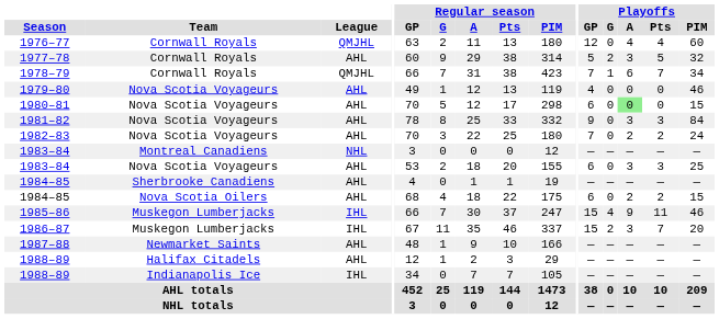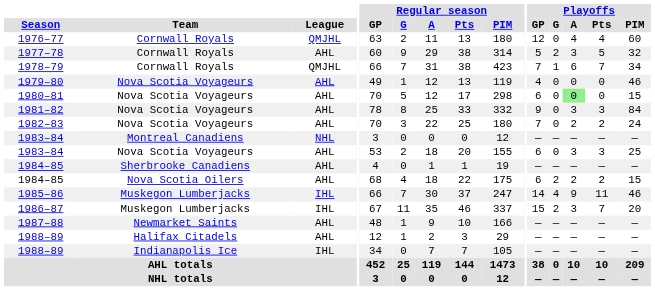 <table border="0" cellpadding="1" cellspacing="0" style="text-align:center; width:60em">
 <tr bgcolor="#e0e0e0">
 <th colspan="3" bgcolor="#ffffff"></th>
 <th rowspan="100" bgcolor="#ffffff"></th>
 <th colspan="5"><a href='#'>Regular season</a></th>
 <th rowspan="100" bgcolor="#ffffff"></th>
 <th colspan="5"><a href='#'>Playoffs</a></th>
 </tr>
 <tr bgcolor="#e0e0e0">
 <th><a href='#'>Season</a></th>
 <th>Team</th>
 <th>League</th>
 <th>GP</th>
 <th><a href='#'>G</a></th>
 <th><a href='#'>A</a></th>
 <th><a href='#'>Pts</a></th>
 <th><a href='#'>PIM</a></th>
 <th>GP</th>
 <th>G</th>
 <th>A</th>
 <th>Pts</th>
 <th>PIM</th>
 </tr>
 <tr>
 <td><a href='#'>1976–77</a></td>
 <td><a href='#'>Cornwall Royals</a></td>
 <td><a href='#'>QMJHL</a></td>
 <td>63</td>
 <td>2</td>
 <td>11</td>
 <td>13</td>
 <td>180</td>
 <td>12</td>
 <td>0</td>
 <td>4</td>
 <td>4</td>
 <td>60</td>
 </tr>
 <tr bgcolor="#f0f0f0">
 <td><a href='#'>1977–78</a></td>
 <td>Cornwall Royals</td>
 <td>AHL</td>
 <td>60</td>
 <td>9</td>
 <td>29</td>
 <td>38</td>
 <td>314</td>
 <td>5</td>
 <td>2</td>
 <td>3</td>
 <td>5</td>
 <td>32</td>
 </tr>
 <tr>
 <td><a href='#'>1978–79</a></td>
 <td>Cornwall Royals</td>
 <td>QMJHL</td>
 <td>66</td>
 <td>7</td>
 <td>31</td>
 <td>38</td>
 <td>423</td>
 <td>7</td>
 <td>1</td>
 <td>6</td>
 <td>7</td>
 <td>34</td>
 </tr>
 <tr bgcolor="#f0f0f0">
 <td><a href='#'>1979–80</a></td>
 <td><a href='#'>Nova Scotia Voyageurs</a></td>
 <td><a href='#'>AHL</a></td>
 <td>49</td>
 <td>1</td>
 <td>12</td>
 <td>13</td>
 <td>119</td>
 <td>4</td>
 <td>0</td>
 <td>0</td>
 <td>0</td>
 <td>46</td>
 </tr>
 <tr>
 <td><a href='#'>1980–81</a></td>
 <td>Nova Scotia Voyageurs</td>
 <td>AHL</td>
 <td>70</td>
 <td>5</td>
 <td>12</td>
 <td>17</td>
 <td>298</td>
 <td>6</td>
 <td>0</td>
 <td style="background: lightgreen;">0</td>
 <td>0</td>
 <td>15</td>
 </tr>
 <tr bgcolor="#f0f0f0">
 <td><a href='#'>1981–82</a></td>
 <td>Nova Scotia Voyageurs</td>
 <td>AHL</td>
 <td>78</td>
 <td>8</td>
 <td>25</td>
 <td>33</td>
 <td>332</td>
 <td>9</td>
 <td>0</td>
 <td>3</td>
 <td>3</td>
 <td>84</td>
 </tr>
 <tr>
 <td><a href='#'>1982–83</a></td>
 <td>Nova Scotia Voyageurs</td>
 <td>AHL</td>
 <td>70</td>
 <td>3</td>
 <td>22</td>
 <td>25</td>
 <td>180</td>
 <td>7</td>
 <td>0</td>
 <td>2</td>
 <td>2</td>
 <td>24</td>
 </tr>
 <tr bgcolor="#f0f0f0">
 <td><a href='#'>1983–84</a></td>
 <td><a href='#'>Montreal Canadiens</a></td>
 <td><a href='#'>NHL</a></td>
 <td>3</td>
 <td>0</td>
 <td>0</td>
 <td>0</td>
 <td>12</td>
 <td>—</td>
 <td>—</td>
 <td>—</td>
 <td>—</td>
 <td>—</td>
 </tr>
 <tr>
 <td><a href='#'>1983–84</a></td>
 <td>Nova Scotia Voyageurs</td>
 <td>AHL</td>
 <td>53</td>
 <td>2</td>
 <td>18</td>
 <td>20</td>
 <td>155</td>
 <td>6</td>
 <td>0</td>
 <td>3</td>
 <td>3</td>
 <td>25</td>
 </tr>
 <tr bgcolor="#f0f0f0">
 <td><a href='#'>1984–85</a></td>
 <td><a href='#'>Sherbrooke Canadiens</a></td>
 <td>AHL</td>
 <td>4</td>
 <td>0</td>
 <td>1</td>
 <td>1</td>
 <td>19</td>
 <td>—</td>
 <td>—</td>
 <td>—</td>
 <td>—</td>
 <td>—</td>
 </tr>
 <tr>
 <td>1984–85</td>
 <td><a href='#'>Nova Scotia Oilers</a></td>
 <td>AHL</td>
 <td>68</td>
 <td>4</td>
 <td>18</td>
 <td>22</td>
 <td>175</td>
 <td>6</td>
-<td>0</td>
+<td>2</td>
 <td>2</td>
 <td>2</td>
 <td>15</td>
 </tr>
 <tr bgcolor="#f0f0f0">
 <td><a href='#'>1985–86</a></td>
 <td><a href='#'>Muskegon Lumberjacks</a></td>
 <td><a href='#'>IHL</a></td>
 <td>66</td>
 <td>7</td>
 <td>30</td>
 <td>37</td>
 <td>247</td>
-<td>15</td>
+<td>14</td>
 <td>4</td>
 <td>9</td>
 <td>11</td>
 <td>46</td>
 </tr>
 <tr>
 <td><a href='#'>1986–87</a></td>
 <td>Muskegon Lumberjacks</td>
 <td>IHL</td>
 <td>67</td>
 <td>11</td>
 <td>35</td>
 <td>46</td>
 <td>337</td>
 <td>15</td>
 <td>2</td>
 <td>3</td>
 <td>7</td>
 <td>20</td>
 </tr>
 <tr bgcolor="#f0f0f0">
 <td><a href='#'>1987–88</a></td>
 <td><a href='#'>Newmarket Saints</a></td>
 <td>AHL</td>
 <td>48</td>
 <td>1</td>
 <td>9</td>
 <td>10</td>
 <td>166</td>
 <td>—</td>
 <td>—</td>
 <td>—</td>
 <td>—</td>
 <td>—</td>
 </tr>
 <tr>
 <td><a href='#'>1988–89</a></td>
 <td><a href='#'>Halifax Citadels</a></td>
 <td>AHL</td>
 <td>12</td>
 <td>1</td>
 <td>2</td>
 <td>3</td>
 <td>29</td>
 <td>—</td>
 <td>—</td>
 <td>—</td>
 <td>—</td>
 <td>—</td>
 </tr>
 <tr bgcolor="#f0f0f0">
 <td><a href='#'>1988–89</a></td>
 <td><a href='#'>Indianapolis Ice</a></td>
 <td>IHL</td>
 <td>34</td>
 <td>0</td>
 <td>7</td>
 <td>7</td>
 <td>105</td>
 <td>—</td>
 <td>—</td>
 <td>—</td>
 <td>—</td>
 <td>—</td>
 </tr>
 <tr bgcolor="#e0e0e0">
 <th colspan="3">AHL totals</th>
 <th>452</th>
 <th>25</th>
 <th>119</th>
 <th>144</th>
 <th>1473</th>
 <th>38</th>
 <th>0</th>
 <th>10</th>
 <th>10</th>
 <th>209</th>
 </tr>
 <tr bgcolor="#e0e0e0">
 <th colspan="3">NHL totals</th>
 <th>3</th>
 <th>0</th>
 <th>0</th>
 <th>0</th>
 <th>12</th>
 <th>—</th>
 <th>—</th>
 <th>—</th>
 <th>—</th>
 <th>—</th>
 </tr>
 </table>
